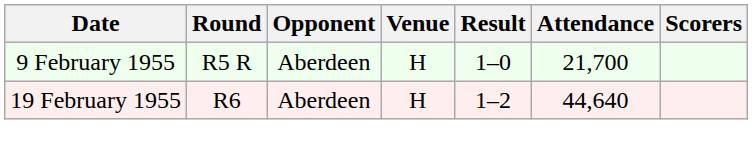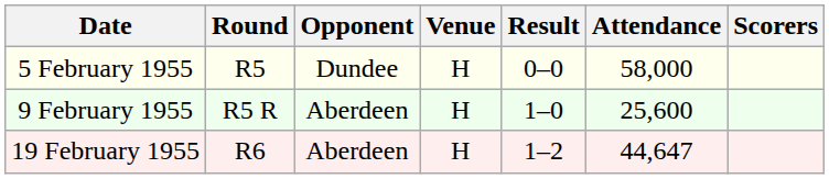 <table class="wikitable sortable" style="font-size:100%; text-align:center">
 <tr>
 <th>Date</th>
 <th>Round</th>
 <th>Opponent</th>
 <th>Venue</th>
 <th>Result</th>
 <th>Attendance</th>
 <th>Scorers</th>
 </tr>
+<tr bgcolor = "#FFFFEE">
+<td>5 February 1955</td>
+<td>R5</td>
+<td>Dundee</td>
+<td>H</td>
+<td>0–0</td>
+<td>58,000</td>
+<td></td>
+</tr>
 <tr bgcolor = "#EEFFEE">
 <td>9 February 1955</td>
 <td>R5 R</td>
 <td>Aberdeen</td>
 <td>H</td>
 <td>1–0</td>
-<td>21,700</td>
+<td>25,600</td>
 <td></td>
 </tr>
 <tr bgcolor = "#FFEEEE">
 <td>19 February 1955</td>
 <td>R6</td>
 <td>Aberdeen</td>
 <td>H</td>
 <td>1–2</td>
-<td>44,640</td>
+<td>44,647</td>
 <td></td>
 </tr>
 </table>
